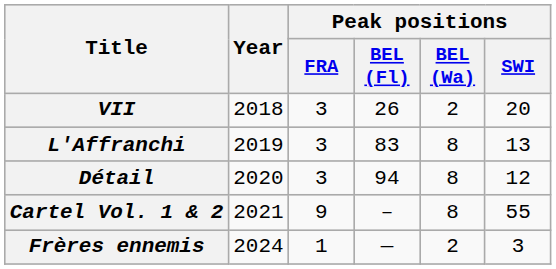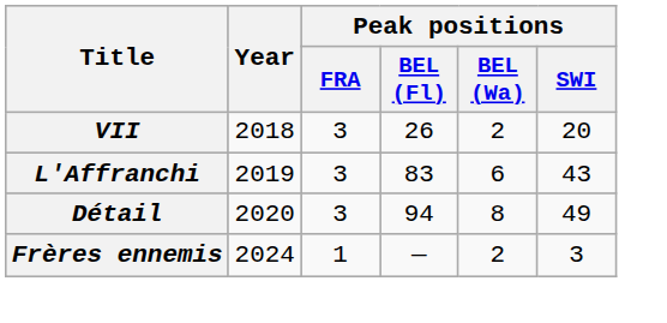 <table class="wikitable plainrowheaders" style="text-align:center">
 <tr>
 <th scope="col" rowspan="2">Title</th>
 <th scope="col" rowspan="2">Year</th>
 <th scope="col" colspan="4">Peak positions</th>
 </tr>
 <tr>
 <th scope="col" style="width:3em;font-size:90%;"><a href='#'>FRA</a><br></th>
 <th scope="col" style="width:3em;font-size:90%;"><a href='#'>BEL <br>(Fl)</a><br></th>
 <th scope="col" style="width:3em;font-size:90%;"><a href='#'>BEL <br>(Wa)</a><br></th>
 <th scope="col" style="width:3em;font-size:90%;"><a href='#'>SWI</a><br></th>
 </tr>
 <tr>
 <th scope="row"><em>VII</em></th>
 <td>2018</td>
 <td>3</td>
 <td>26</td>
 <td>2</td>
 <td>20</td>
 </tr>
 <tr>
 <th scope="row"><em>L'Affranchi</em></th>
 <td>2019</td>
 <td>3</td>
 <td>83</td>
-<td>8</td>
-<td>13</td>
+<td>6</td>
+<td>43</td>
 </tr>
 <tr>
 <th scope="row"><em>Détail</em></th>
 <td>2020</td>
 <td>3</td>
 <td>94</td>
 <td>8</td>
-<td>12</td>
-</tr>
-<tr>
-<th scope="row"><em>Cartel Vol. 1 & 2</em></th>
-<td>2021</td>
-<td>9</td>
-<td>–</td>
-<td>8</td>
-<td>55</td>
+<td>49</td>
 </tr>
 <tr>
 <th scope="row"><em>Frères ennemis</em><br></th>
 <td>2024</td>
 <td>1</td>
 <td>—</td>
 <td>2</td>
 <td>3</td>
 </tr>
 </table>
